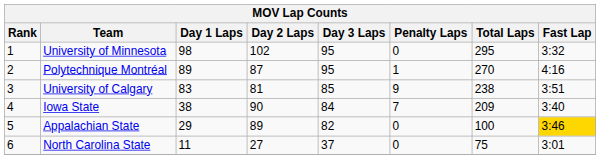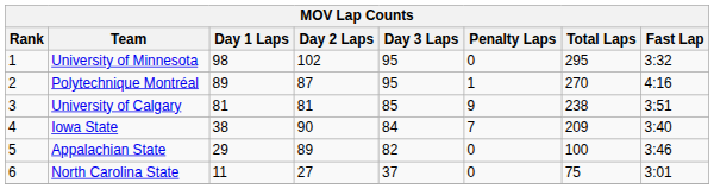 <table class="wikitable collapsible collapsed" style="min-width:50em;">
 <tr>
 <th colspan="8">MOV Lap Counts</th>
 </tr>
 <tr>
 <th>Rank</th>
 <th>Team</th>
 <th>Day 1 Laps</th>
 <th>Day 2 Laps</th>
 <th>Day 3 Laps</th>
 <th>Penalty Laps</th>
 <th>Total Laps</th>
 <th>Fast Lap</th>
 </tr>
 <tr>
 <td>1</td>
 <td><a href='#'>University of Minnesota</a></td>
 <td>98</td>
 <td>102</td>
 <td>95</td>
 <td>0</td>
 <td>295</td>
 <td>3:32</td>
 </tr>
 <tr>
 <td>2</td>
 <td><a href='#'>Polytechnique Montréal</a></td>
 <td>89</td>
 <td>87</td>
 <td>95</td>
 <td>1</td>
 <td>270</td>
 <td>4:16</td>
 </tr>
 <tr>
 <td>3</td>
 <td><a href='#'>University of Calgary</a></td>
-<td>83</td>
+<td>81</td>
 <td>81</td>
 <td>85</td>
 <td>9</td>
 <td>238</td>
 <td>3:51</td>
 </tr>
 <tr>
 <td>4</td>
 <td><a href='#'>Iowa State</a></td>
 <td>38</td>
 <td>90</td>
 <td>84</td>
 <td>7</td>
 <td>209</td>
 <td>3:40</td>
 </tr>
 <tr>
 <td>5</td>
 <td><a href='#'>Appalachian State</a></td>
 <td>29</td>
 <td>89</td>
 <td>82</td>
 <td>0</td>
 <td>100</td>
-<td style="background: gold;">3:46</td>
+<td>3:46</td>
 </tr>
 <tr>
 <td>6</td>
 <td><a href='#'>North Carolina State</a></td>
 <td>11</td>
 <td>27</td>
 <td>37</td>
 <td>0</td>
 <td>75</td>
 <td>3:01</td>
 </tr>
 <tr>
 </tr>
 </table>
